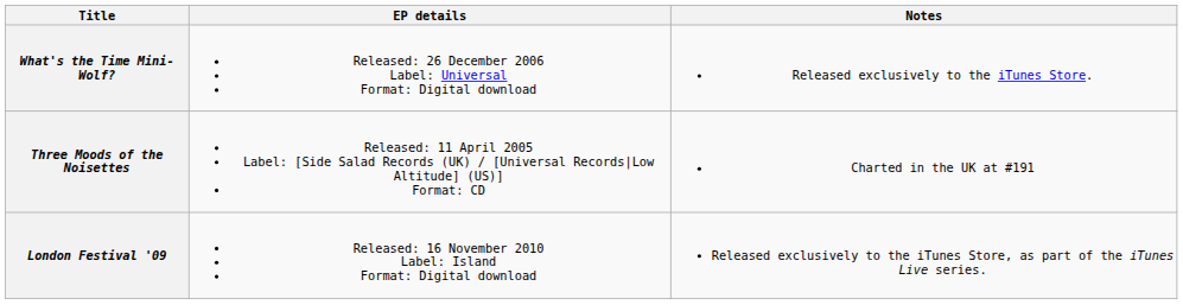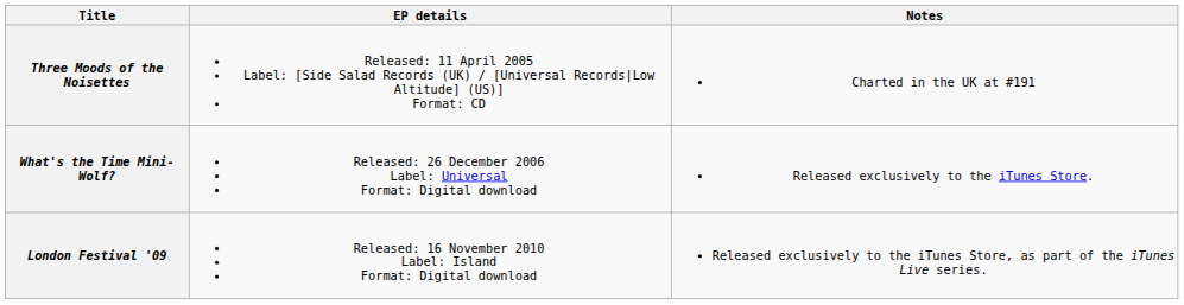 <table class="wikitable plainrowheaders" style="text-align:center;">
 <tr>
 <th scope="col">Title</th>
 <th scope="col">EP details</th>
 <th scope="col">Notes</th>
 </tr>
 <tr>
+<th scope="row"><em>Three Moods of the Noisettes</em></th>
+<td><br><ul><li>Released: 11 April 2005</li><li>Label: [Side Salad Records (UK) / [Universal Records|Low Altitude] (US)]</li><li>Format: CD</li></ul></td>
+<td><br><ul><li>Charted in the UK at #191</li></ul></td>
+</tr>
+<tr>
 <th scope="row"><em>What's the Time Mini-Wolf?</em></th>
 <td><br><ul><li>Released: 26 December 2006</li><li>Label: <a href='#'>Universal</a></li><li>Format: Digital download</li></ul></td>
 <td><br><ul><li>Released exclusively to the <a href='#'>iTunes Store</a>.</li></ul></td>
-</tr>
-<tr>
-<th scope="row"><em>Three Moods of the Noisettes</em></th>
-<td><br><ul><li>Released: 11 April 2005</li><li>Label: [Side Salad Records (UK) / [Universal Records|Low Altitude] (US)]</li><li>Format: CD</li></ul></td>
-<td><br><ul><li>Charted in the UK at #191</li></ul></td>
 </tr>
 <tr>
 <th scope="row"><em>London Festival '09</em></th>
 <td><br><ul><li>Released: 16 November 2010</li><li>Label: Island</li><li>Format: Digital download</li></ul></td>
 <td><br><ul><li>Released exclusively to the iTunes Store, as part of the <em>iTunes Live</em> series.</li></ul></td>
 </tr>
 </table>
